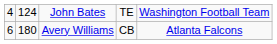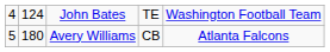 <table class="wikitable" style="text-align:center">
 <tr>
 <td>4</td>
 <td>124</td>
 <td><a href='#'>John Bates</a></td>
 <td>TE</td>
 <td><a href='#'>Washington Football Team</a></td>
 </tr>
 <tr>
-<td>6</td>
+<td>5</td>
 <td>180</td>
 <td><a href='#'>Avery Williams</a></td>
 <td>CB</td>
 <td><a href='#'>Atlanta Falcons</a></td>
 </tr>
 </table>
